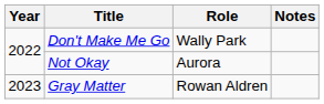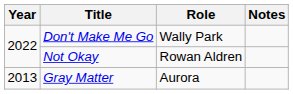 <table class="wikitable sortable">
 <tr>
 <th>Year</th>
 <th>Title</th>
 <th>Role</th>
 <th class="unsortable">Notes</th>
 </tr>
 <tr>
 <td rowspan=2>2022</td>
 <td><em><a href='#'>Don't Make Me Go</a></em></td>
 <td>Wally Park</td>
 <td></td>
 </tr>
 <tr>
 <td><em><a href='#'>Not Okay</a></em></td>
+<td>Rowan Aldren</td>
+<td></td>
+</tr>
+<tr>
+<td>2013</td>
+<td><em><a href='#'>Gray Matter</a></em></td>
 <td>Aurora</td>
 <td></td>
 </tr>
-<tr>
-<td>2023</td>
-<td><em><a href='#'>Gray Matter</a></em></td>
-<td>Rowan Aldren</td>
-<td></td>
-</tr>
 </table>
